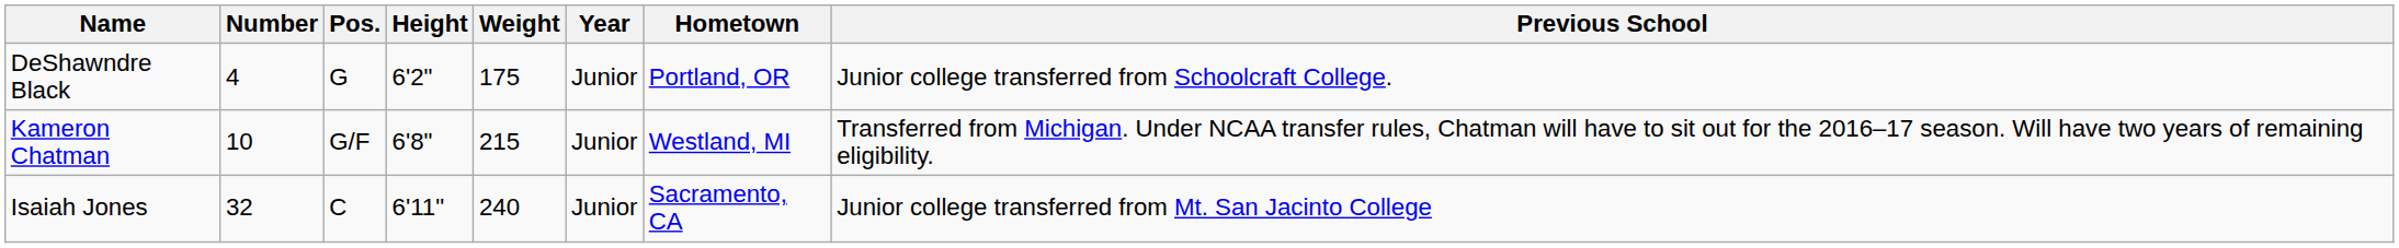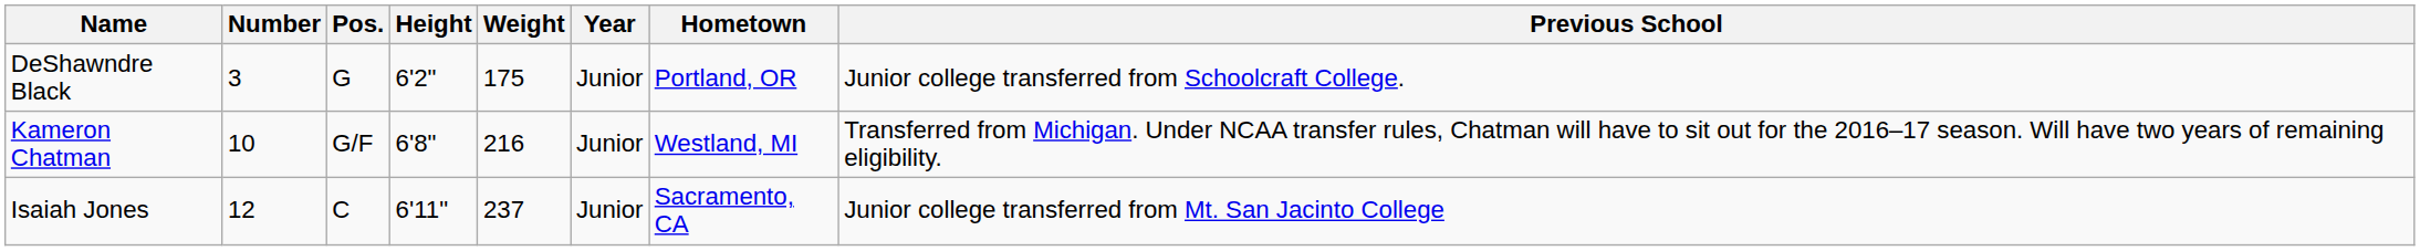 <table class="wikitable sortable" border="1">
 <tr>
 <th>Name</th>
 <th>Number</th>
 <th>Pos.</th>
 <th>Height</th>
 <th>Weight</th>
 <th>Year</th>
 <th>Hometown</th>
 <th class="unsortable">Previous School</th>
 </tr>
 <tr>
 <td>DeShawndre Black</td>
-<td>4</td>
+<td>3</td>
 <td>G</td>
 <td>6'2"</td>
 <td>175</td>
 <td>Junior</td>
 <td><a href='#'>Portland, OR</a></td>
 <td>Junior college transferred from <a href='#'>Schoolcraft College</a>.</td>
 </tr>
 <tr>
 <td><a href='#'>Kameron Chatman</a></td>
 <td>10</td>
 <td>G/F</td>
 <td>6'8"</td>
-<td>215</td>
+<td>216</td>
 <td>Junior</td>
 <td><a href='#'>Westland, MI</a></td>
 <td>Transferred from <a href='#'>Michigan</a>. Under NCAA transfer rules, Chatman will have to sit out for the 2016–17 season. Will have two years of remaining eligibility.</td>
 </tr>
 <tr>
 <td>Isaiah Jones</td>
-<td>32</td>
+<td>12</td>
 <td>C</td>
 <td>6'11"</td>
-<td>240</td>
+<td>237</td>
 <td>Junior</td>
 <td><a href='#'>Sacramento, CA</a></td>
 <td>Junior college transferred from <a href='#'>Mt. San Jacinto College</a></td>
 </tr>
 </table>
